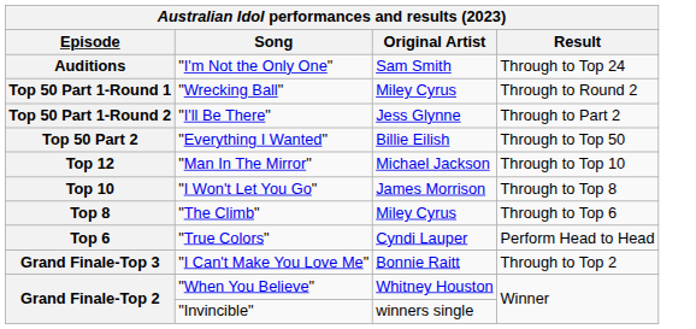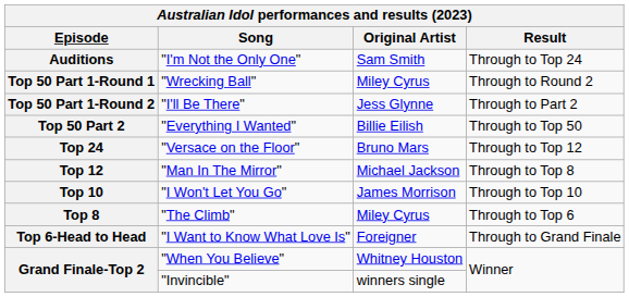 <table class="wikitable">
 <tr>
 <th colspan="4"><em>Australian Idol</em> performances and results (2023)</th>
 </tr>
 <tr>
 <th><u>Episode</u></th>
 <th>Song</th>
 <th>Original Artist</th>
 <th>Result</th>
 </tr>
 <tr>
 <th>Auditions</th>
 <td>"<a href='#'>I'm Not the Only One</a>"</td>
 <td><a href='#'>Sam Smith</a></td>
 <td>Through to Top 24</td>
 </tr>
 <tr>
 <th>Top 50 Part 1-Round 1</th>
 <td>"<a href='#'>Wrecking Ball</a>"</td>
 <td><a href='#'>Miley Cyrus</a></td>
 <td>Through to Round 2</td>
 </tr>
 <tr>
 <th>Top 50 Part 1-Round 2</th>
 <td>"<a href='#'>I'll Be There</a>"</td>
 <td><a href='#'>Jess Glynne</a></td>
 <td>Through to Part 2</td>
 </tr>
 <tr>
 <th>Top 50 Part 2</th>
 <td>"<a href='#'>Everything I Wanted</a>"</td>
 <td><a href='#'>Billie Eilish</a></td>
 <td>Through to Top 50</td>
 </tr>
 <tr>
+<th>Top 24</th>
+<td>"<a href='#'>Versace on the Floor</a>"</td>
+<td><a href='#'>Bruno Mars</a></td>
+<td>Through to Top 12</td>
+</tr>
+<tr>
 <th>Top 12</th>
 <td>"<a href='#'>Man In The Mirror</a>"</td>
 <td><a href='#'>Michael Jackson</a></td>
-<td>Through to Top 10</td>
+<td>Through to Top 8</td>
 </tr>
 <tr>
 <th>Top 10</th>
 <td>"<a href='#'>I Won't Let You Go</a>"</td>
 <td><a href='#'>James Morrison</a></td>
-<td>Through to Top 8</td>
+<td>Through to Top 10</td>
 </tr>
 <tr>
 <th>Top 8</th>
 <td>"<a href='#'>The Climb</a>"</td>
 <td><a href='#'>Miley Cyrus</a></td>
 <td>Through to Top 6</td>
 </tr>
 <tr>
-<th>Top 6</th>
-<td>"<a href='#'>True Colors</a>"</td>
-<td><a href='#'>Cyndi Lauper</a></td>
-<td>Perform Head to Head</td>
-</tr>
-<tr>
-<th>Grand Finale-Top 3</th>
-<td>"<a href='#'>I Can't Make You Love Me</a>"</td>
-<td><a href='#'>Bonnie Raitt</a></td>
-<td>Through to Top 2</td>
+<th>Top 6-Head to Head</th>
+<td>"<a href='#'>I Want to Know What Love Is</a>"</td>
+<td><a href='#'>Foreigner</a></td>
+<td>Through to Grand Finale</td>
 </tr>
 <tr>
 <th rowspan="2">Grand Finale-Top 2</th>
 <td>"<a href='#'>When You Believe</a>"</td>
 <td><a href='#'>Whitney Houston</a></td>
 <td rowspan="2">Winner</td>
 </tr>
 <tr>
 <td>"Invincible"</td>
 <td>winners single</td>
 </tr>
 </table>
